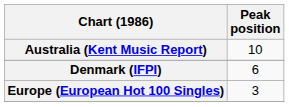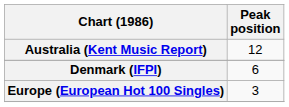 <table class="wikitable sortable plainrowheaders" style="text-align:center">
 <tr>
 <th>Chart (1986)</th>
 <th>Peak<br>position</th>
 </tr>
 <tr>
 <th scope="row">Australia (<a href='#'>Kent Music Report</a>)</th>
-<td>10</td>
+<td>12</td>
 </tr>
 <tr>
 </tr>
 <tr>
 </tr>
 <tr>
 </tr>
 <tr>
 <th scope="row">Denmark (<a href='#'>IFPI</a>)</th>
 <td>6</td>
 </tr>
 <tr>
 <th scope="row">Europe (<a href='#'>European Hot 100 Singles</a>)</th>
 <td>3</td>
 </tr>
 <tr>
 </tr>
 <tr>
 </tr>
 <tr>
 </tr>
 <tr>
 </tr>
 <tr>
 </tr>
 <tr>
 </tr>
 <tr>
 </tr>
 <tr>
 </tr>
 <tr>
 </tr>
 <tr>
 </tr>
 <tr>
 </tr>
 <tr>
 </tr>
 <tr>
 </tr>
 <tr>
 </tr>
 <tr>
 </tr>
 </table>
